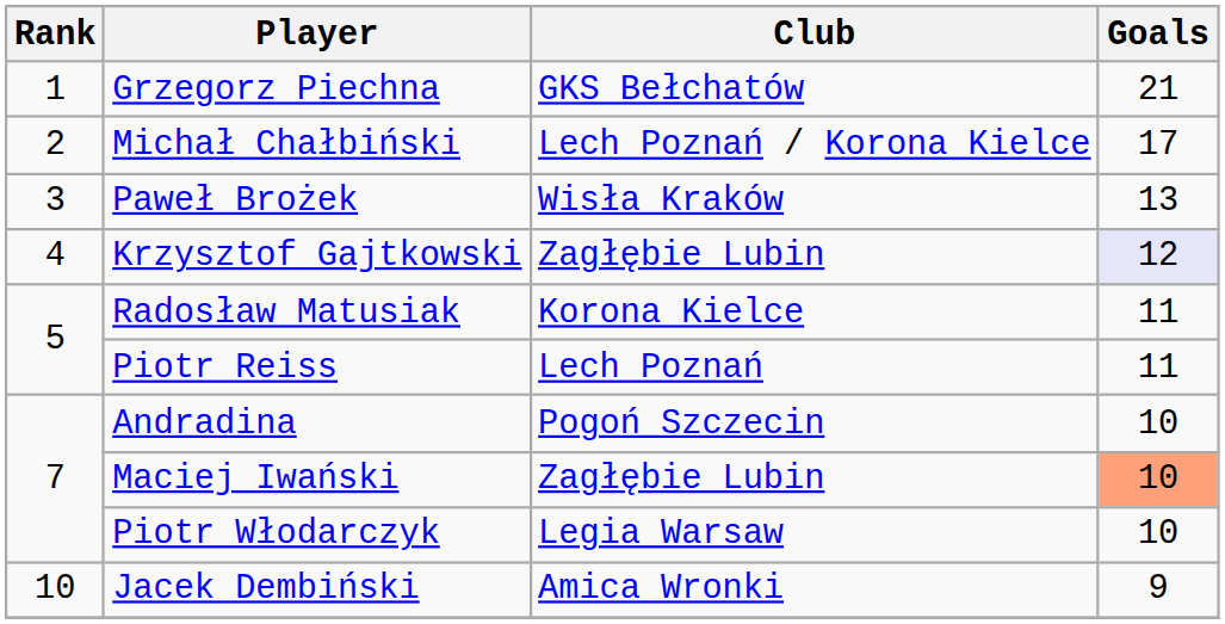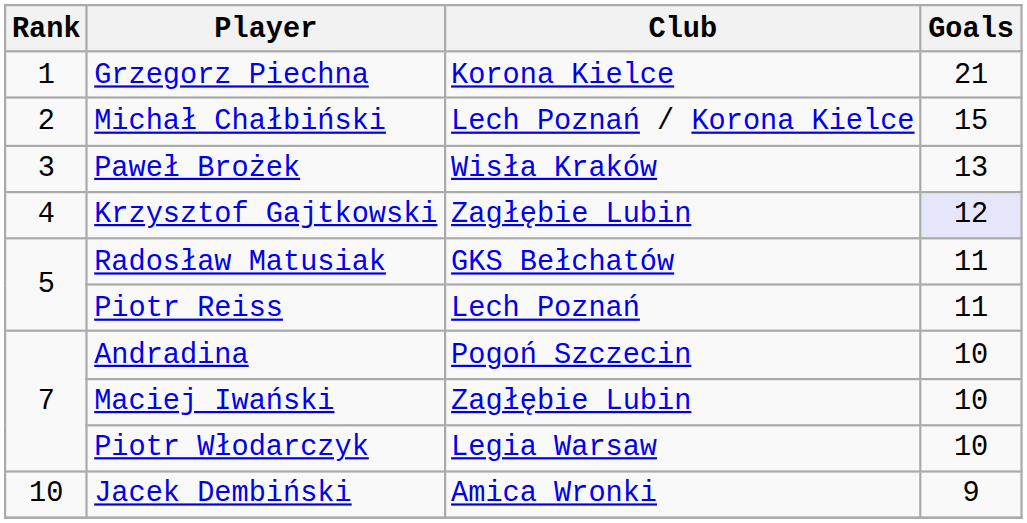 <table class="wikitable" style="text-align:center">
 <tr>
 <th>Rank</th>
 <th>Player</th>
 <th>Club</th>
 <th>Goals</th>
 </tr>
 <tr>
 <td rowspan="1">1</td>
 <td align="left"> <a href='#'>Grzegorz Piechna</a></td>
-<td align="left"><a href='#'>GKS Bełchatów</a></td>
+<td align="left"><a href='#'>Korona Kielce</a></td>
 <td>21</td>
 </tr>
 <tr>
 <td rowspan="1">2</td>
 <td align="left"> <a href='#'>Michał Chałbiński</a></td>
 <td align="left"><a href='#'>Lech Poznań</a> / <a href='#'>Korona Kielce</a></td>
-<td>17</td>
+<td>15</td>
 </tr>
 <tr>
 <td rowspan="1">3</td>
 <td align="left"> <a href='#'>Paweł Brożek</a></td>
 <td align="left"><a href='#'>Wisła Kraków</a></td>
 <td>13</td>
 </tr>
 <tr>
 <td rowspan="1">4</td>
 <td align="left"> <a href='#'>Krzysztof Gajtkowski</a></td>
 <td align="left"><a href='#'>Zagłębie Lubin</a></td>
 <td style="background: lavender;">12</td>
 </tr>
 <tr>
 <td rowspan="2">5</td>
 <td align="left"> <a href='#'>Radosław Matusiak</a></td>
-<td align="left"><a href='#'>Korona Kielce</a></td>
+<td align="left"><a href='#'>GKS Bełchatów</a></td>
 <td>11</td>
 </tr>
 <tr>
 <td align="left"> <a href='#'>Piotr Reiss</a></td>
 <td align="left"><a href='#'>Lech Poznań</a></td>
 <td>11</td>
 </tr>
 <tr>
 <td rowspan="3">7</td>
 <td align="left"> <a href='#'>Andradina</a></td>
 <td align="left"><a href='#'>Pogoń Szczecin</a></td>
 <td>10</td>
 </tr>
 <tr>
 <td align="left"> <a href='#'>Maciej Iwański</a></td>
 <td align="left"><a href='#'>Zagłębie Lubin</a></td>
-<td style="background: lightsalmon;">10</td>
+<td>10</td>
 </tr>
 <tr>
 <td align="left"> <a href='#'>Piotr Włodarczyk</a></td>
 <td align="left"><a href='#'>Legia Warsaw</a></td>
 <td>10</td>
 </tr>
 <tr>
 <td rowspan="1">10</td>
 <td align="left"> <a href='#'>Jacek Dembiński</a></td>
 <td align="left"><a href='#'>Amica Wronki</a></td>
 <td>9</td>
 </tr>
 <tr>
 </tr>
 </table>
